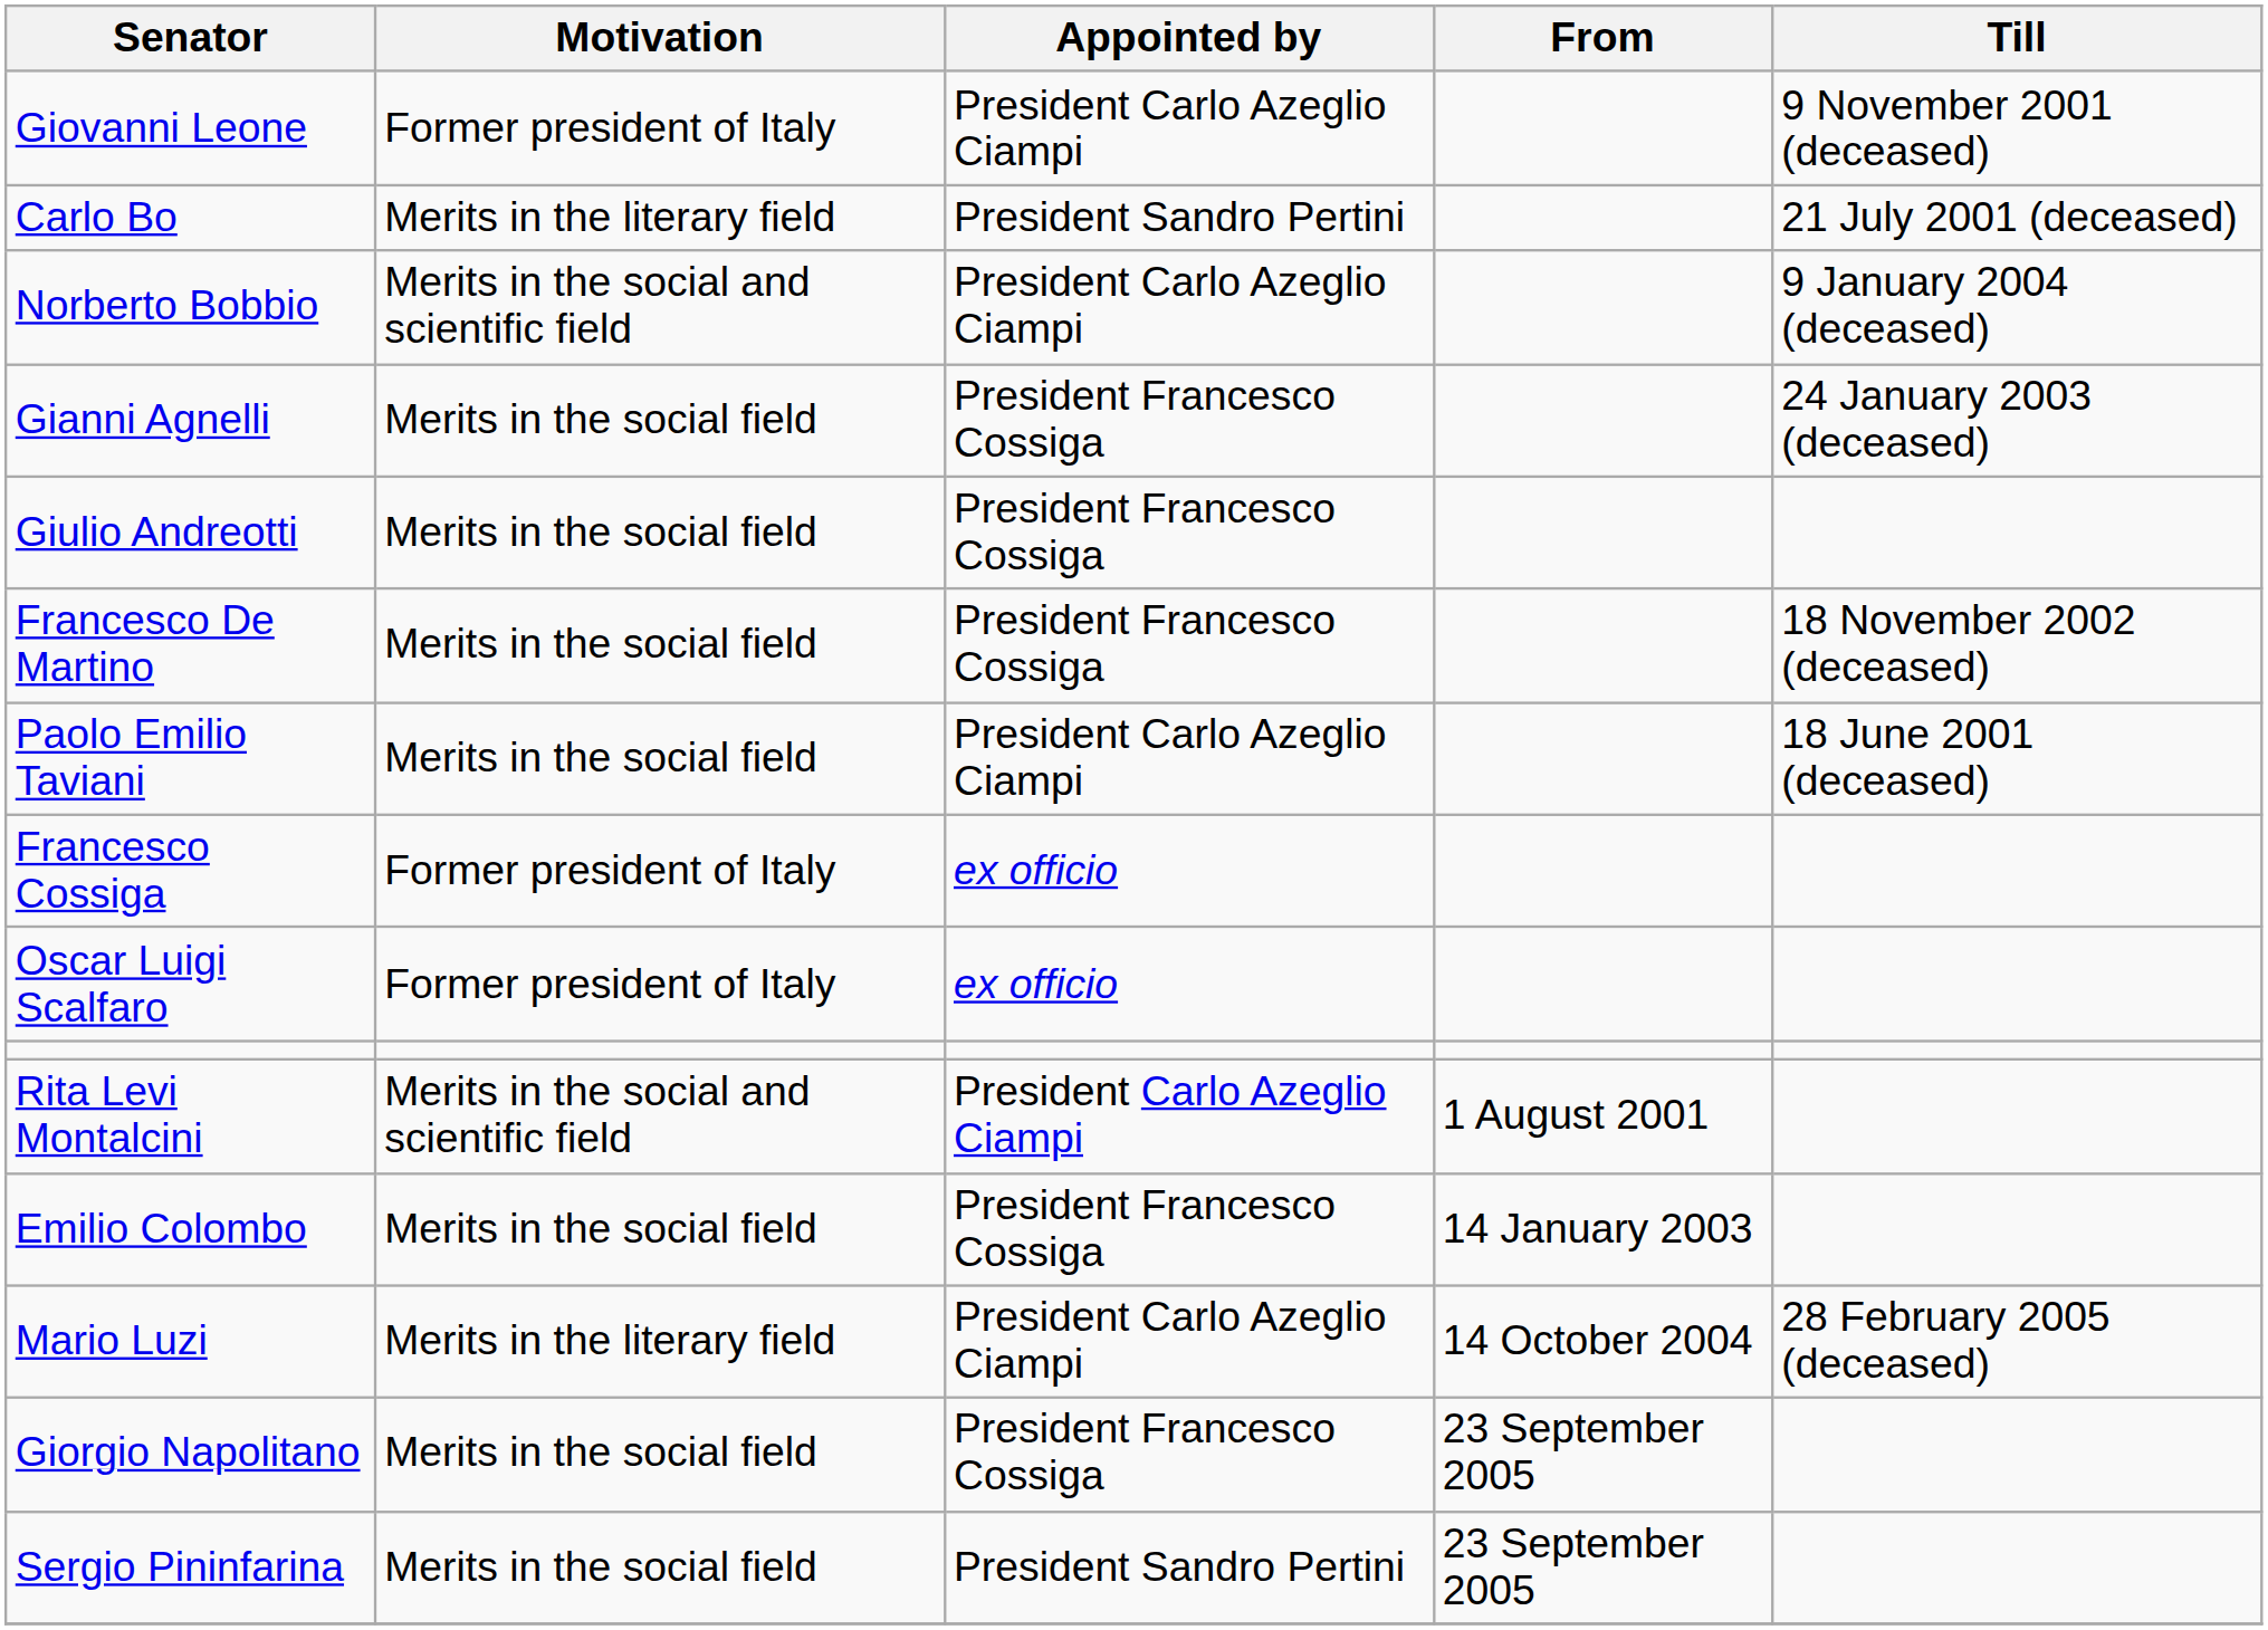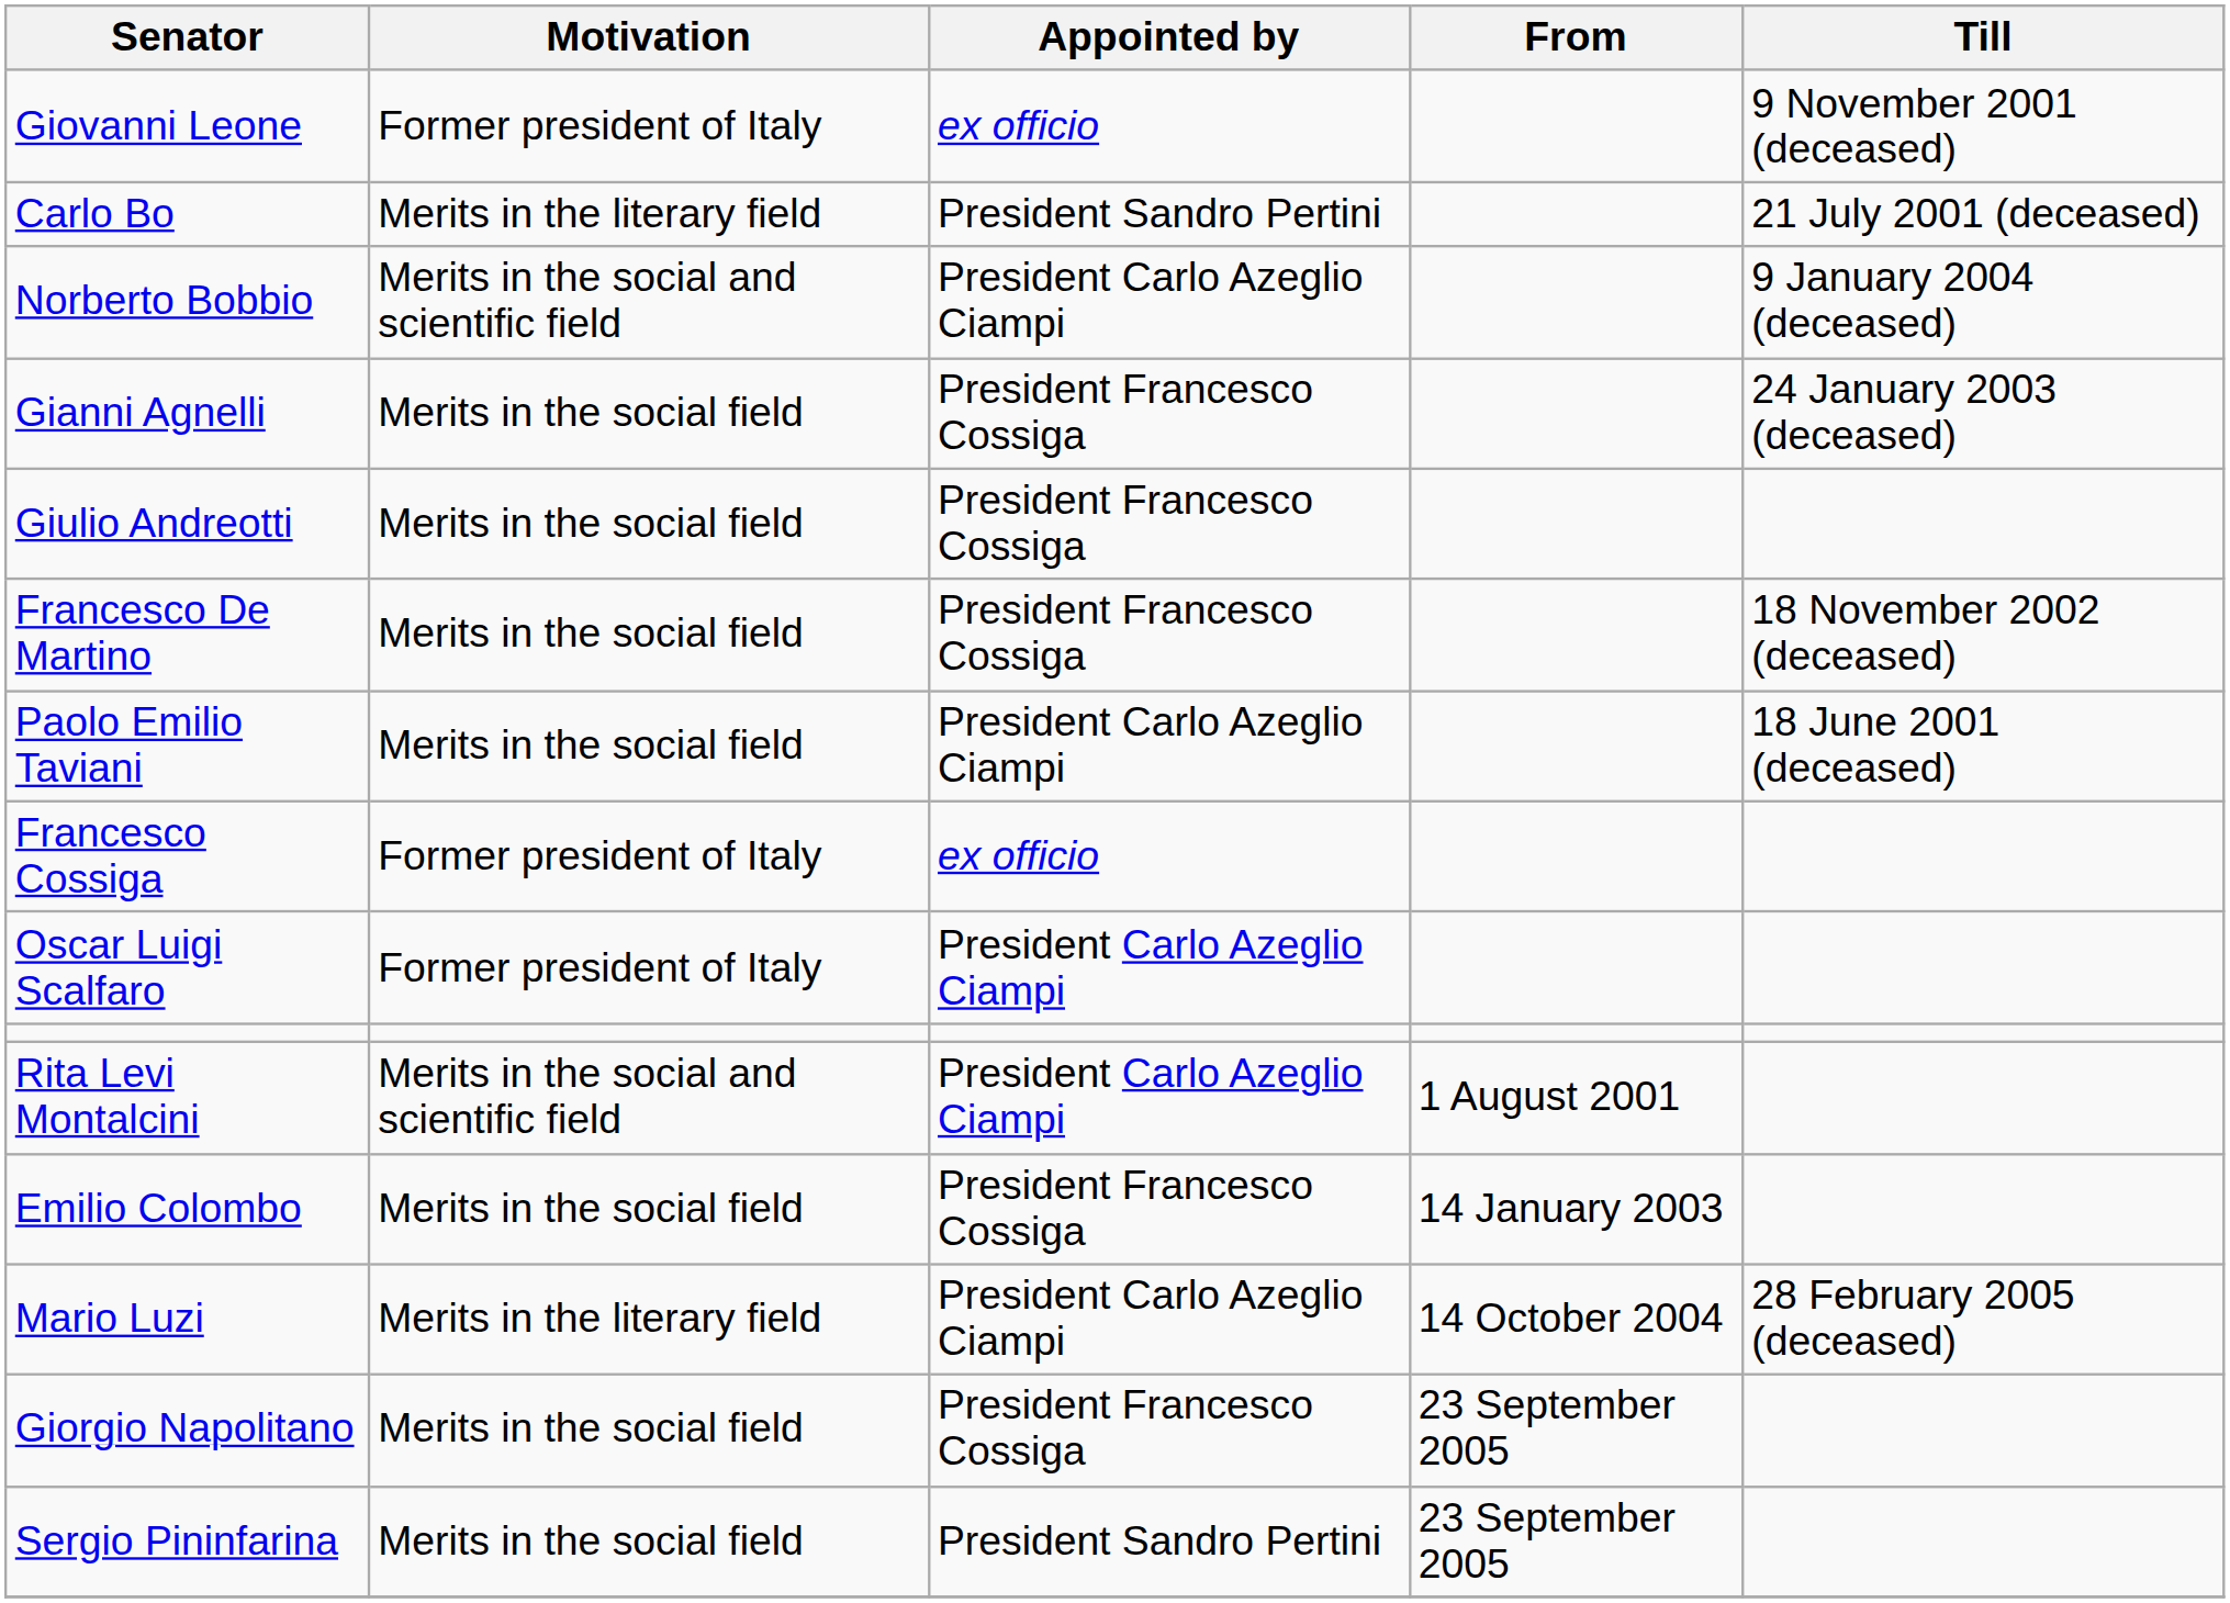 <table class="wikitable">
 <tr>
 <th>Senator</th>
 <th>Motivation</th>
 <th>Appointed by</th>
 <th>From</th>
 <th>Till</th>
 </tr>
 <tr>
 <td><a href='#'>Giovanni Leone</a></td>
 <td>Former president of Italy</td>
-<td>President Carlo Azeglio Ciampi</td>
+<td><em><a href='#'>ex officio</a></em></td>
 <td></td>
 <td>9 November 2001 (deceased)</td>
 </tr>
 <tr>
 <td><a href='#'>Carlo Bo</a></td>
 <td>Merits in the literary field</td>
 <td>President Sandro Pertini</td>
 <td></td>
 <td>21 July 2001 (deceased)</td>
 </tr>
 <tr>
 <td><a href='#'>Norberto Bobbio</a></td>
 <td>Merits in the social and scientific field</td>
 <td>President Carlo Azeglio Ciampi</td>
 <td></td>
 <td>9 January 2004 (deceased)</td>
 </tr>
 <tr>
 <td><a href='#'>Gianni Agnelli</a></td>
 <td>Merits in the social field</td>
 <td>President Francesco Cossiga</td>
 <td></td>
 <td>24 January 2003 (deceased)</td>
 </tr>
 <tr>
 <td><a href='#'>Giulio Andreotti</a></td>
 <td>Merits in the social field</td>
 <td>President Francesco Cossiga</td>
 <td></td>
 <td></td>
 </tr>
 <tr>
 <td><a href='#'>Francesco De Martino</a></td>
 <td>Merits in the social field</td>
 <td>President Francesco Cossiga</td>
 <td></td>
 <td>18 November 2002 (deceased)</td>
 </tr>
 <tr>
 <td><a href='#'>Paolo Emilio Taviani</a></td>
 <td>Merits in the social field</td>
 <td>President Carlo Azeglio Ciampi</td>
 <td></td>
 <td>18 June 2001 (deceased)</td>
 </tr>
 <tr>
 <td><a href='#'>Francesco Cossiga</a></td>
 <td>Former president of Italy</td>
 <td><em><a href='#'>ex officio</a></em></td>
 <td></td>
 <td></td>
 </tr>
 <tr>
 <td><a href='#'>Oscar Luigi Scalfaro</a></td>
 <td>Former president of Italy</td>
-<td><em><a href='#'>ex officio</a></em></td>
+<td>President <a href='#'>Carlo Azeglio Ciampi</a></td>
 <td></td>
 <td></td>
 </tr>
 <tr>
 <td></td>
 <td></td>
 <td></td>
 <td></td>
 <td></td>
 </tr>
 <tr>
 <td><a href='#'>Rita Levi Montalcini</a></td>
 <td>Merits in the social and scientific field</td>
 <td>President <a href='#'>Carlo Azeglio Ciampi</a></td>
 <td>1 August 2001</td>
 <td></td>
 </tr>
 <tr>
 <td><a href='#'>Emilio Colombo</a></td>
 <td>Merits in the social field</td>
 <td>President Francesco Cossiga</td>
 <td>14 January 2003</td>
 <td></td>
 </tr>
 <tr>
 <td><a href='#'>Mario Luzi</a></td>
 <td>Merits in the literary field</td>
 <td>President Carlo Azeglio Ciampi</td>
 <td>14 October 2004</td>
 <td>28 February 2005 (deceased)</td>
 </tr>
 <tr>
 <td><a href='#'>Giorgio Napolitano</a></td>
 <td>Merits in the social field</td>
 <td>President Francesco Cossiga</td>
 <td>23 September 2005</td>
 <td></td>
 </tr>
 <tr>
 <td><a href='#'>Sergio Pininfarina</a></td>
 <td>Merits in the social field</td>
 <td>President Sandro Pertini</td>
 <td>23 September 2005</td>
 <td></td>
 </tr>
 <tr>
 </tr>
 </table>
